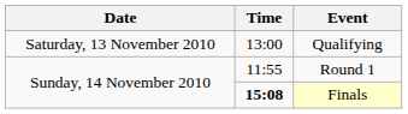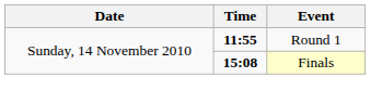 <table class = "wikitable" style="text-align:center;">
 <tr>
 <th width=220>Date</th>
 <th width=50>Time</th>
 <th width=100>Event</th>
 </tr>
 <tr>
-<td>Saturday, 13 November 2010</td>
-<td>13:00</td>
-<td>Qualifying</td>
-</tr>
-<tr>
 <td rowspan=2>Sunday, 14 November 2010</td>
-<td>11:55</td>
+<td><strong>11:55</strong></td>
 <td>Round 1</td>
 </tr>
 <tr>
 <td><strong>15:08</strong></td>
 <td bgcolor=ffffcc>Finals</td>
 </tr>
 </table>
